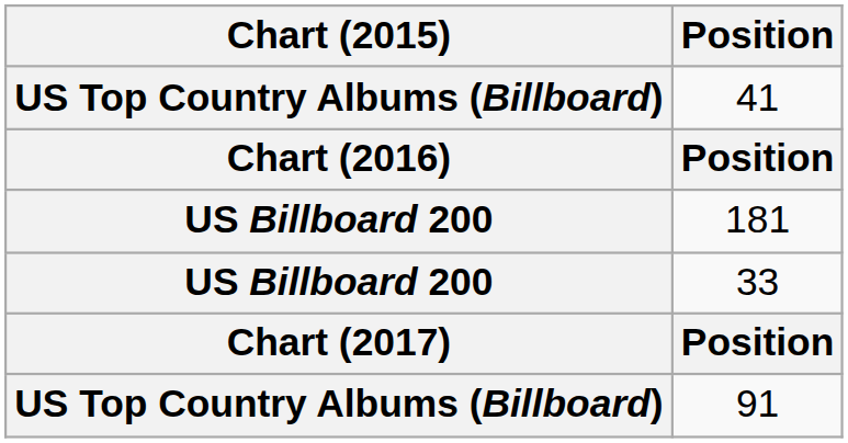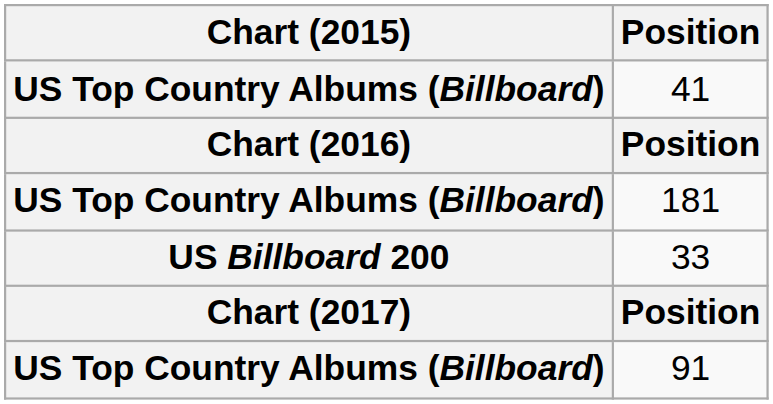 <table class="wikitable plainrowheaders" style="text-align:center">
 <tr>
 <th scope="col">Chart (2015)</th>
 <th scope="col">Position</th>
 </tr>
 <tr>
 <th scope="row">US Top Country Albums (<em>Billboard</em>)</th>
 <td>41</td>
 </tr>
 <tr>
 <th scope="col">Chart (2016)</th>
 <th scope="col">Position</th>
 </tr>
 <tr>
-<th scope="row">US <em>Billboard</em> 200</th>
+<th scope="row">US Top Country Albums (<em>Billboard</em>)</th>
 <td>181</td>
 </tr>
 <tr>
 <th scope="row">US <em>Billboard</em> 200</th>
 <td>33</td>
 </tr>
 <tr>
 <th scope="col">Chart (2017)</th>
 <th scope="col">Position</th>
 </tr>
 <tr>
 <th scope="row">US Top Country Albums (<em>Billboard</em>)</th>
 <td>91</td>
 </tr>
 </table>
